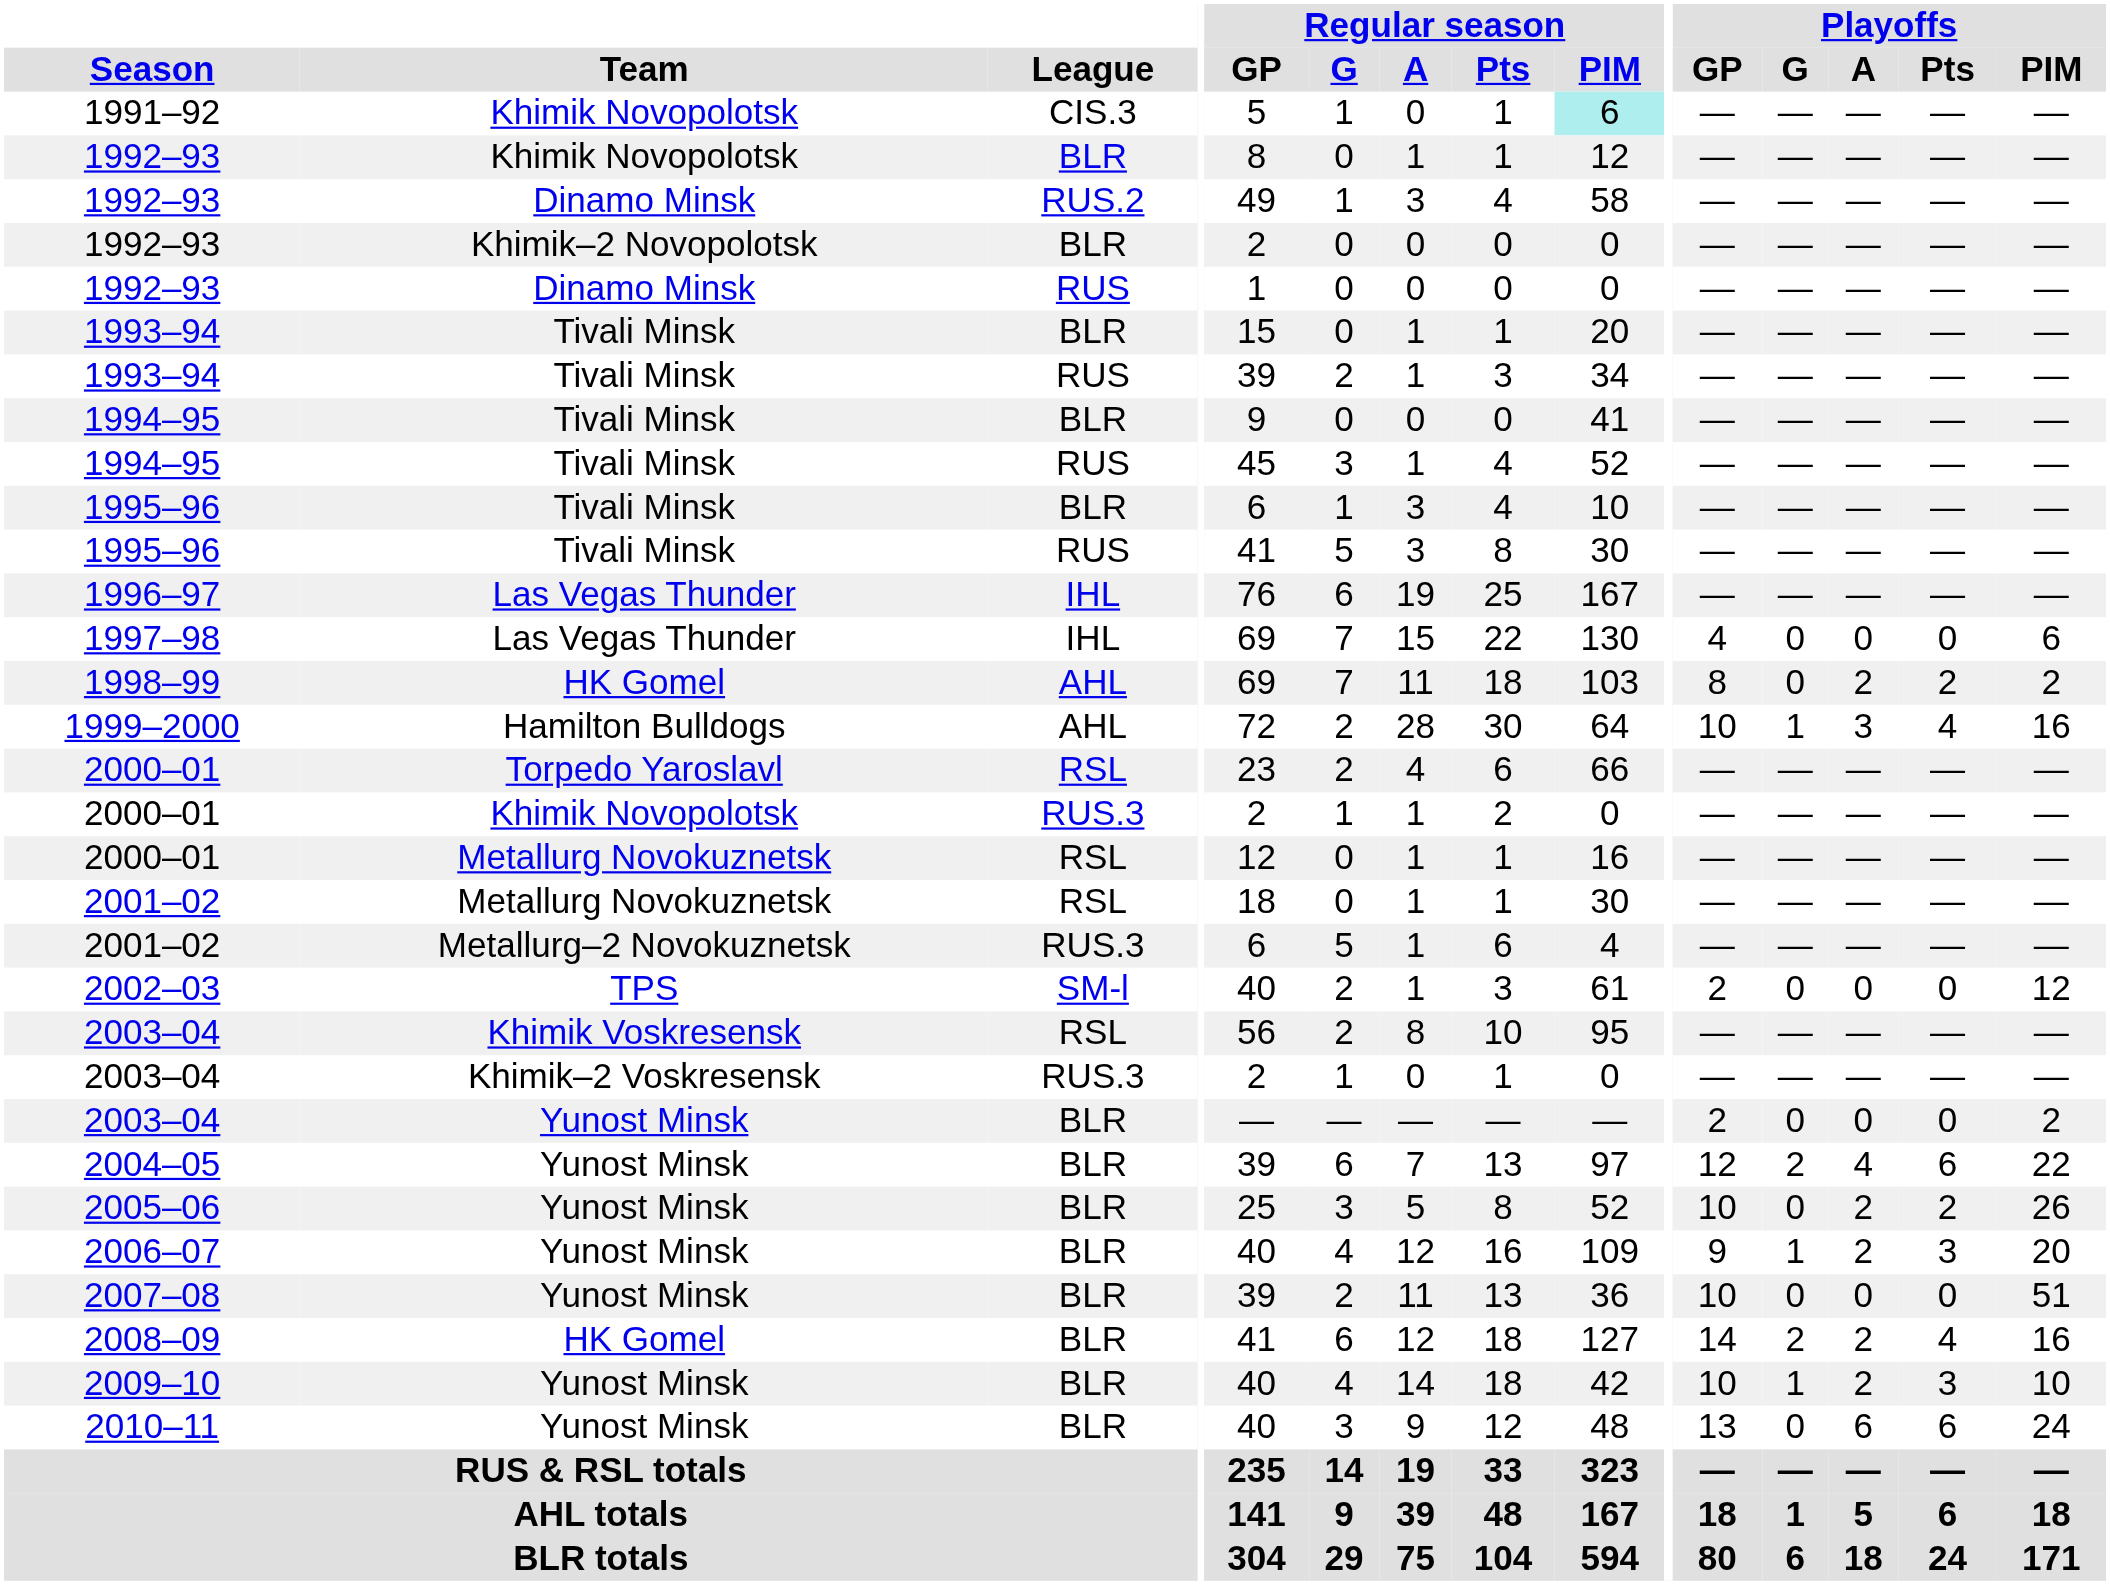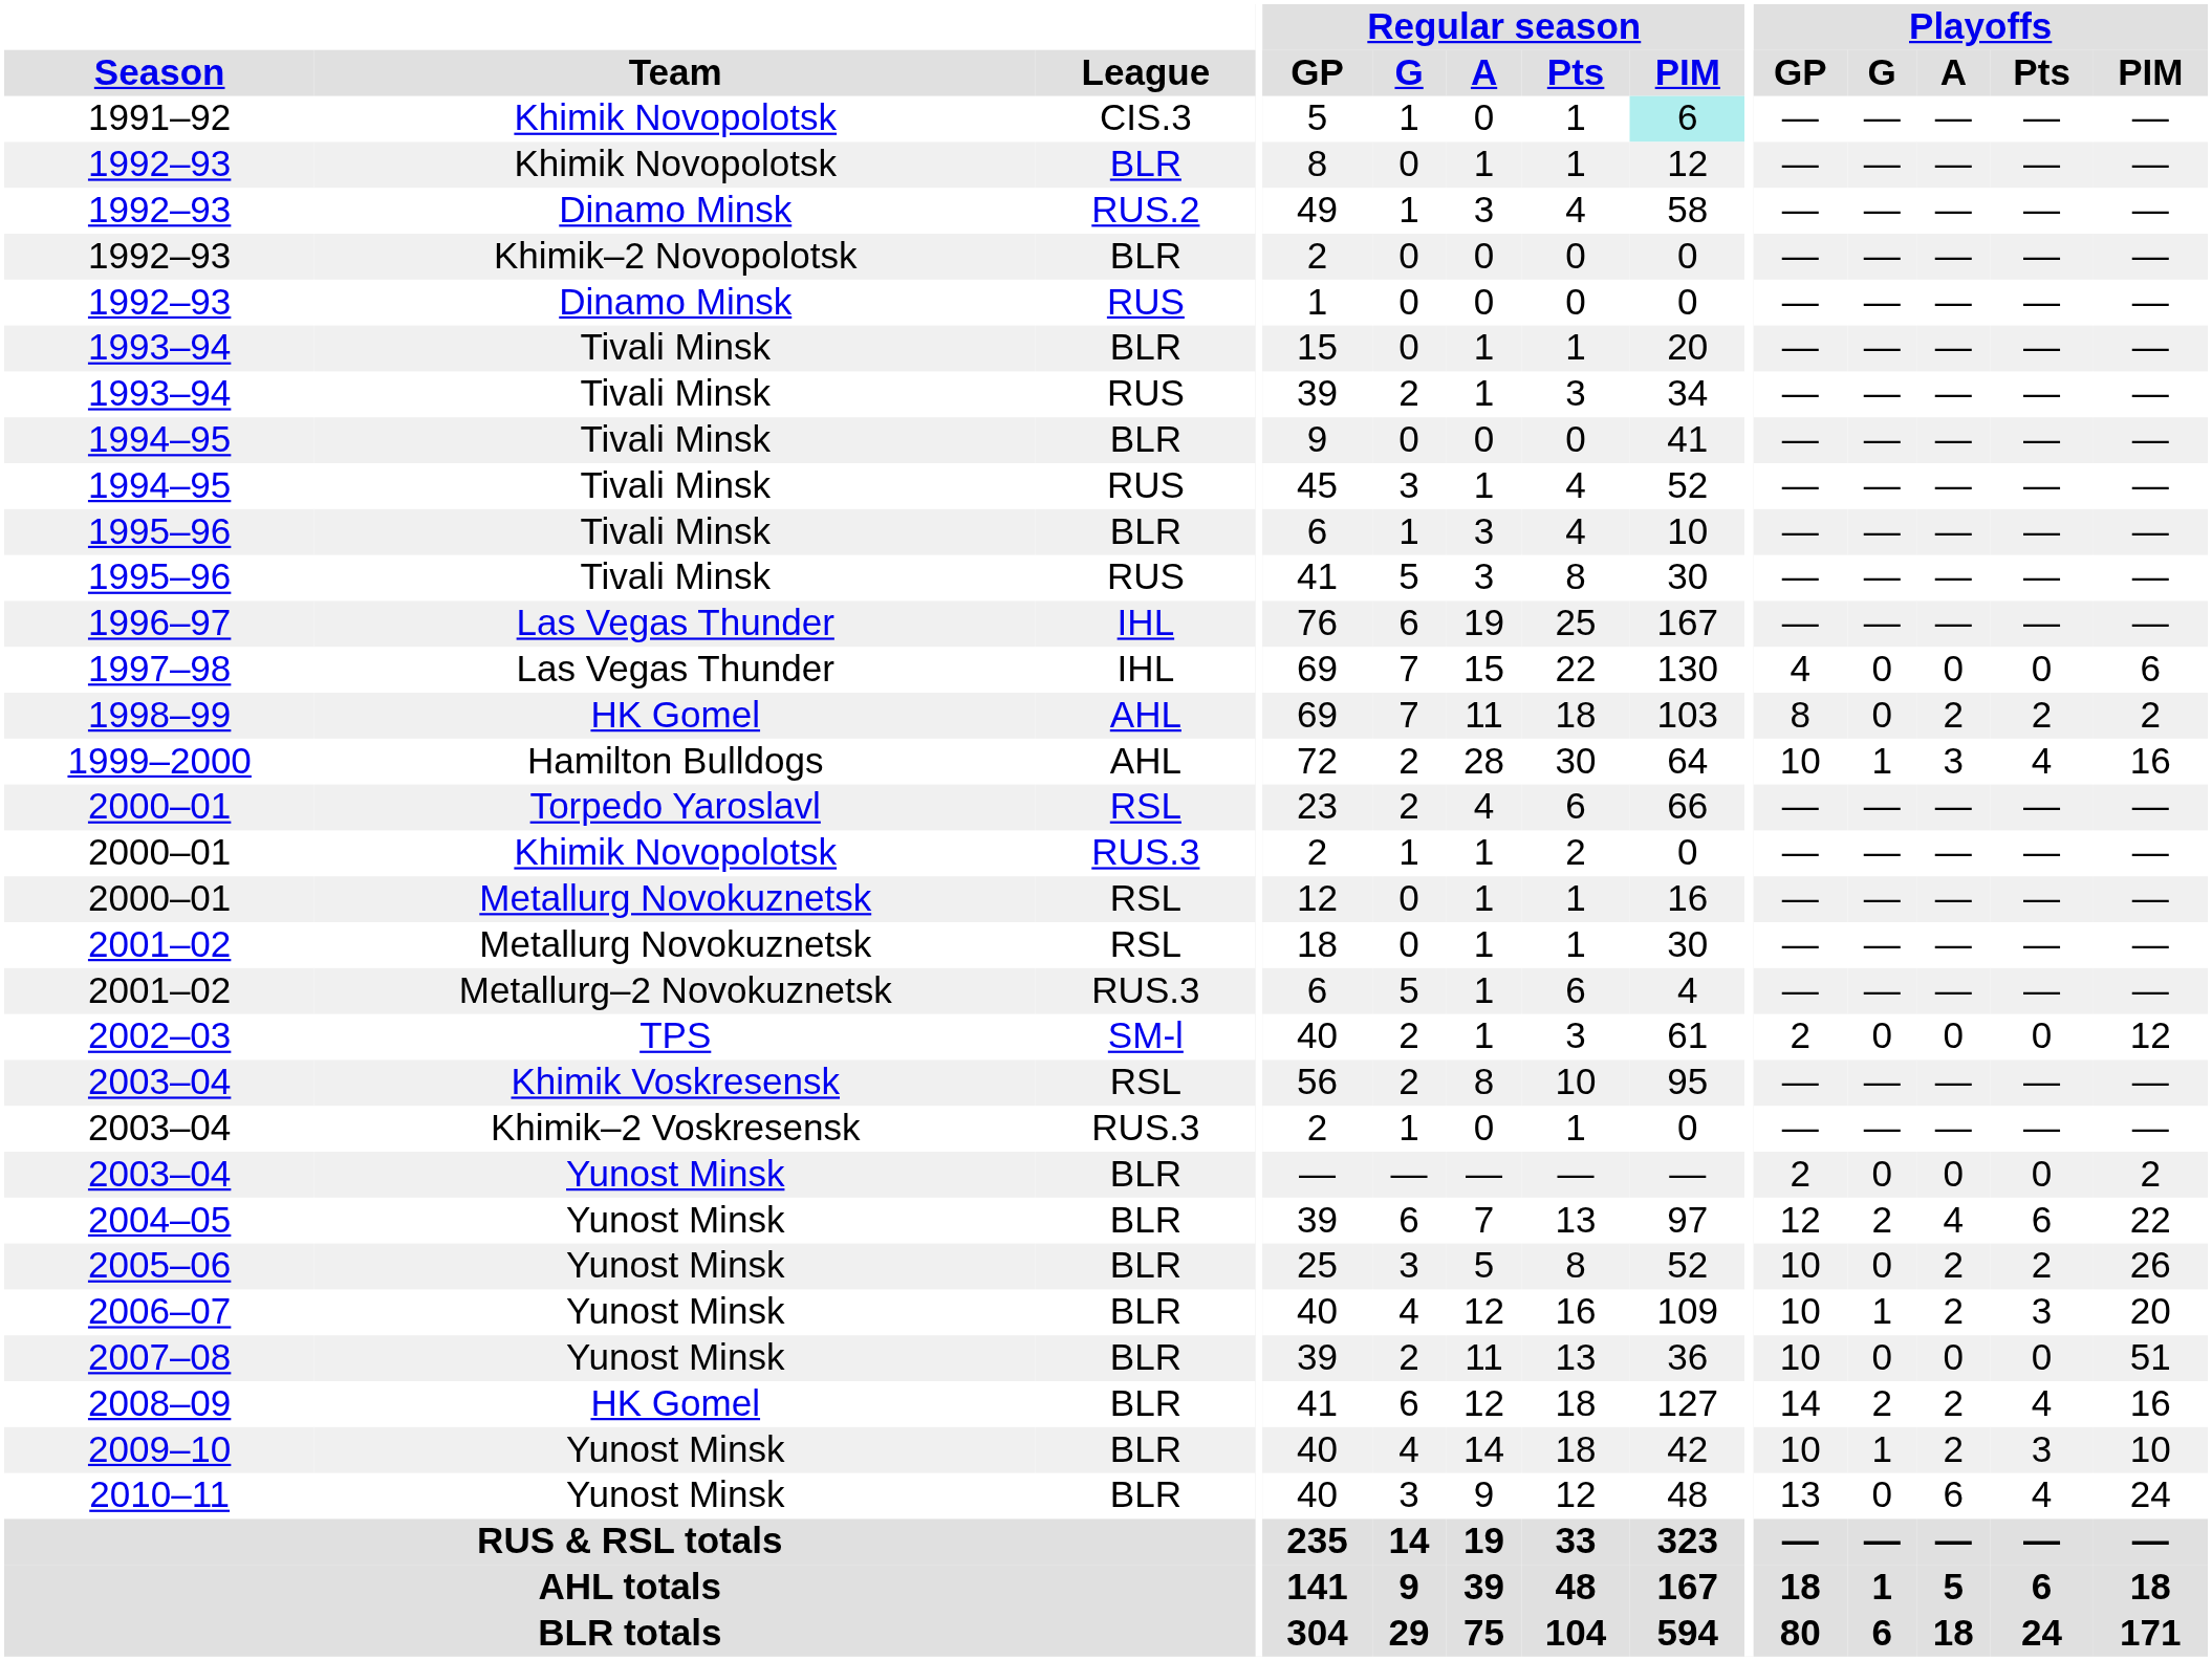 <table border="0" cellpadding="1" cellspacing="0" style="text-align:center; width:60em">
 <tr bgcolor="#e0e0e0">
 <th colspan="3" bgcolor="#ffffff"></th>
 <th rowspan="99" bgcolor="#ffffff"></th>
 <th colspan="5"><a href='#'>Regular season</a></th>
 <th rowspan="99" bgcolor="#ffffff"></th>
 <th colspan="5"><a href='#'>Playoffs</a></th>
 </tr>
 <tr bgcolor="#e0e0e0">
 <th><a href='#'>Season</a></th>
 <th>Team</th>
 <th>League</th>
 <th>GP</th>
 <th><a href='#'>G</a></th>
 <th><a href='#'>A</a></th>
 <th><a href='#'>Pts</a></th>
 <th><a href='#'>PIM</a></th>
 <th>GP</th>
 <th>G</th>
 <th>A</th>
 <th>Pts</th>
 <th>PIM</th>
 </tr>
 <tr>
 <td>1991–92</td>
 <td><a href='#'>Khimik Novopolotsk</a></td>
 <td>CIS.3</td>
 <td>5</td>
 <td>1</td>
 <td>0</td>
 <td>1</td>
 <td style="background: paleturquoise;">6</td>
 <td>—</td>
 <td>—</td>
 <td>—</td>
 <td>—</td>
 <td>—</td>
 </tr>
 <tr bgcolor="#f0f0f0">
 <td><a href='#'>1992–93</a></td>
 <td>Khimik Novopolotsk</td>
 <td><a href='#'>BLR</a></td>
 <td>8</td>
 <td>0</td>
 <td>1</td>
 <td>1</td>
 <td>12</td>
 <td>—</td>
 <td>—</td>
 <td>—</td>
 <td>—</td>
 <td>—</td>
 </tr>
 <tr>
 <td><a href='#'>1992–93</a></td>
 <td><a href='#'>Dinamo Minsk</a></td>
 <td><a href='#'>RUS.2</a></td>
 <td>49</td>
 <td>1</td>
 <td>3</td>
 <td>4</td>
 <td>58</td>
 <td>—</td>
 <td>—</td>
 <td>—</td>
 <td>—</td>
 <td>—</td>
 </tr>
 <tr bgcolor="#f0f0f0">
 <td>1992–93</td>
 <td>Khimik–2 Novopolotsk</td>
 <td>BLR</td>
 <td>2</td>
 <td>0</td>
 <td>0</td>
 <td>0</td>
 <td>0</td>
 <td>—</td>
 <td>—</td>
 <td>—</td>
 <td>—</td>
 <td>—</td>
 </tr>
 <tr>
 <td><a href='#'>1992–93</a></td>
 <td><a href='#'>Dinamo Minsk</a></td>
 <td><a href='#'>RUS</a></td>
 <td>1</td>
 <td>0</td>
 <td>0</td>
 <td>0</td>
 <td>0</td>
 <td>—</td>
 <td>—</td>
 <td>—</td>
 <td>—</td>
 <td>—</td>
 </tr>
 <tr bgcolor="#f0f0f0">
 <td><a href='#'>1993–94</a></td>
 <td>Tivali Minsk</td>
 <td>BLR</td>
 <td>15</td>
 <td>0</td>
 <td>1</td>
 <td>1</td>
 <td>20</td>
 <td>—</td>
 <td>—</td>
 <td>—</td>
 <td>—</td>
 <td>—</td>
 </tr>
 <tr>
 <td><a href='#'>1993–94</a></td>
 <td>Tivali Minsk</td>
 <td>RUS</td>
 <td>39</td>
 <td>2</td>
 <td>1</td>
 <td>3</td>
 <td>34</td>
 <td>—</td>
 <td>—</td>
 <td>—</td>
 <td>—</td>
 <td>—</td>
 </tr>
 <tr bgcolor="#f0f0f0">
 <td><a href='#'>1994–95</a></td>
 <td>Tivali Minsk</td>
 <td>BLR</td>
 <td>9</td>
 <td>0</td>
 <td>0</td>
 <td>0</td>
 <td>41</td>
 <td>—</td>
 <td>—</td>
 <td>—</td>
 <td>—</td>
 <td>—</td>
 </tr>
 <tr>
 <td><a href='#'>1994–95</a></td>
 <td>Tivali Minsk</td>
 <td>RUS</td>
 <td>45</td>
 <td>3</td>
 <td>1</td>
 <td>4</td>
 <td>52</td>
 <td>—</td>
 <td>—</td>
 <td>—</td>
 <td>—</td>
 <td>—</td>
 </tr>
 <tr bgcolor="#f0f0f0">
 <td><a href='#'>1995–96</a></td>
 <td>Tivali Minsk</td>
 <td>BLR</td>
 <td>6</td>
 <td>1</td>
 <td>3</td>
 <td>4</td>
 <td>10</td>
 <td>—</td>
 <td>—</td>
 <td>—</td>
 <td>—</td>
 <td>—</td>
 </tr>
 <tr>
 <td><a href='#'>1995–96</a></td>
 <td>Tivali Minsk</td>
 <td>RUS</td>
 <td>41</td>
 <td>5</td>
 <td>3</td>
 <td>8</td>
 <td>30</td>
 <td>—</td>
 <td>—</td>
 <td>—</td>
 <td>—</td>
 <td>—</td>
 </tr>
 <tr bgcolor="#f0f0f0">
 <td><a href='#'>1996–97</a></td>
 <td><a href='#'>Las Vegas Thunder</a></td>
 <td><a href='#'>IHL</a></td>
 <td>76</td>
 <td>6</td>
 <td>19</td>
 <td>25</td>
 <td>167</td>
 <td>—</td>
 <td>—</td>
 <td>—</td>
 <td>—</td>
 <td>—</td>
 </tr>
 <tr>
 <td><a href='#'>1997–98</a></td>
 <td>Las Vegas Thunder</td>
 <td>IHL</td>
 <td>69</td>
 <td>7</td>
 <td>15</td>
 <td>22</td>
 <td>130</td>
 <td>4</td>
 <td>0</td>
 <td>0</td>
 <td>0</td>
 <td>6</td>
 </tr>
 <tr bgcolor="#f0f0f0">
 <td><a href='#'>1998–99</a></td>
 <td><a href='#'>HK Gomel</a></td>
 <td><a href='#'>AHL</a></td>
 <td>69</td>
 <td>7</td>
 <td>11</td>
 <td>18</td>
 <td>103</td>
 <td>8</td>
 <td>0</td>
 <td>2</td>
 <td>2</td>
 <td>2</td>
 </tr>
 <tr>
 <td><a href='#'>1999–2000</a></td>
 <td>Hamilton Bulldogs</td>
 <td>AHL</td>
 <td>72</td>
 <td>2</td>
 <td>28</td>
 <td>30</td>
 <td>64</td>
 <td>10</td>
 <td>1</td>
 <td>3</td>
 <td>4</td>
 <td>16</td>
 </tr>
 <tr bgcolor="#f0f0f0">
 <td><a href='#'>2000–01</a></td>
 <td><a href='#'>Torpedo Yaroslavl</a></td>
 <td><a href='#'>RSL</a></td>
 <td>23</td>
 <td>2</td>
 <td>4</td>
 <td>6</td>
 <td>66</td>
 <td>—</td>
 <td>—</td>
 <td>—</td>
 <td>—</td>
 <td>—</td>
 </tr>
 <tr>
 <td>2000–01</td>
 <td><a href='#'>Khimik Novopolotsk</a></td>
 <td><a href='#'>RUS.3</a></td>
 <td>2</td>
 <td>1</td>
 <td>1</td>
 <td>2</td>
 <td>0</td>
 <td>—</td>
 <td>—</td>
 <td>—</td>
 <td>—</td>
 <td>—</td>
 </tr>
 <tr bgcolor="#f0f0f0">
 <td>2000–01</td>
 <td><a href='#'>Metallurg Novokuznetsk</a></td>
 <td>RSL</td>
 <td>12</td>
 <td>0</td>
 <td>1</td>
 <td>1</td>
 <td>16</td>
 <td>—</td>
 <td>—</td>
 <td>—</td>
 <td>—</td>
 <td>—</td>
 </tr>
 <tr>
 <td><a href='#'>2001–02</a></td>
 <td>Metallurg Novokuznetsk</td>
 <td>RSL</td>
 <td>18</td>
 <td>0</td>
 <td>1</td>
 <td>1</td>
 <td>30</td>
 <td>—</td>
 <td>—</td>
 <td>—</td>
 <td>—</td>
 <td>—</td>
 </tr>
 <tr bgcolor="#f0f0f0">
 <td>2001–02</td>
 <td>Metallurg–2 Novokuznetsk</td>
 <td>RUS.3</td>
 <td>6</td>
 <td>5</td>
 <td>1</td>
 <td>6</td>
 <td>4</td>
 <td>—</td>
 <td>—</td>
 <td>—</td>
 <td>—</td>
 <td>—</td>
 </tr>
 <tr>
 <td><a href='#'>2002–03</a></td>
 <td><a href='#'>TPS</a></td>
 <td><a href='#'>SM-l</a></td>
 <td>40</td>
 <td>2</td>
 <td>1</td>
 <td>3</td>
 <td>61</td>
 <td>2</td>
 <td>0</td>
 <td>0</td>
 <td>0</td>
 <td>12</td>
 </tr>
 <tr bgcolor="#f0f0f0">
 <td><a href='#'>2003–04</a></td>
 <td><a href='#'>Khimik Voskresensk</a></td>
 <td>RSL</td>
 <td>56</td>
 <td>2</td>
 <td>8</td>
 <td>10</td>
 <td>95</td>
 <td>—</td>
 <td>—</td>
 <td>—</td>
 <td>—</td>
 <td>—</td>
 </tr>
 <tr>
 <td>2003–04</td>
 <td>Khimik–2 Voskresensk</td>
 <td>RUS.3</td>
 <td>2</td>
 <td>1</td>
 <td>0</td>
 <td>1</td>
 <td>0</td>
 <td>—</td>
 <td>—</td>
 <td>—</td>
 <td>—</td>
 <td>—</td>
 </tr>
 <tr bgcolor="#f0f0f0">
 <td><a href='#'>2003–04</a></td>
 <td><a href='#'>Yunost Minsk</a></td>
 <td>BLR</td>
 <td>—</td>
 <td>—</td>
 <td>—</td>
 <td>—</td>
 <td>—</td>
 <td>2</td>
 <td>0</td>
 <td>0</td>
 <td>0</td>
 <td>2</td>
 </tr>
 <tr>
 <td><a href='#'>2004–05</a></td>
 <td>Yunost Minsk</td>
 <td>BLR</td>
 <td>39</td>
 <td>6</td>
 <td>7</td>
 <td>13</td>
 <td>97</td>
 <td>12</td>
 <td>2</td>
 <td>4</td>
 <td>6</td>
 <td>22</td>
 </tr>
 <tr bgcolor="#f0f0f0">
 <td><a href='#'>2005–06</a></td>
 <td>Yunost Minsk</td>
 <td>BLR</td>
 <td>25</td>
 <td>3</td>
 <td>5</td>
 <td>8</td>
 <td>52</td>
 <td>10</td>
 <td>0</td>
 <td>2</td>
 <td>2</td>
 <td>26</td>
 </tr>
 <tr>
 <td><a href='#'>2006–07</a></td>
 <td>Yunost Minsk</td>
 <td>BLR</td>
 <td>40</td>
 <td>4</td>
 <td>12</td>
 <td>16</td>
 <td>109</td>
-<td>9</td>
+<td>10</td>
 <td>1</td>
 <td>2</td>
 <td>3</td>
 <td>20</td>
 </tr>
 <tr bgcolor="#f0f0f0">
 <td><a href='#'>2007–08</a></td>
 <td>Yunost Minsk</td>
 <td>BLR</td>
 <td>39</td>
 <td>2</td>
 <td>11</td>
 <td>13</td>
 <td>36</td>
 <td>10</td>
 <td>0</td>
 <td>0</td>
 <td>0</td>
 <td>51</td>
 </tr>
 <tr>
 <td><a href='#'>2008–09</a></td>
 <td><a href='#'>HK Gomel</a></td>
 <td>BLR</td>
 <td>41</td>
 <td>6</td>
 <td>12</td>
 <td>18</td>
 <td>127</td>
 <td>14</td>
 <td>2</td>
 <td>2</td>
 <td>4</td>
 <td>16</td>
 </tr>
 <tr bgcolor="#f0f0f0">
 <td><a href='#'>2009–10</a></td>
 <td>Yunost Minsk</td>
 <td>BLR</td>
 <td>40</td>
 <td>4</td>
 <td>14</td>
 <td>18</td>
 <td>42</td>
 <td>10</td>
 <td>1</td>
 <td>2</td>
 <td>3</td>
 <td>10</td>
 </tr>
 <tr>
 <td><a href='#'>2010–11</a></td>
 <td>Yunost Minsk</td>
 <td>BLR</td>
 <td>40</td>
 <td>3</td>
 <td>9</td>
 <td>12</td>
 <td>48</td>
 <td>13</td>
 <td>0</td>
 <td>6</td>
-<td>6</td>
+<td>4</td>
 <td>24</td>
 </tr>
 <tr bgcolor="#e0e0e0">
 <th colspan="3">RUS & RSL totals</th>
 <th>235</th>
 <th>14</th>
 <th>19</th>
 <th>33</th>
 <th>323</th>
 <th>—</th>
 <th>—</th>
 <th>—</th>
 <th>—</th>
 <th>—</th>
 </tr>
 <tr bgcolor="#e0e0e0">
 <th colspan="3">AHL totals</th>
 <th>141</th>
 <th>9</th>
 <th>39</th>
 <th>48</th>
 <th>167</th>
 <th>18</th>
 <th>1</th>
 <th>5</th>
 <th>6</th>
 <th>18</th>
 </tr>
 <tr bgcolor="#e0e0e0">
 <th colspan="3">BLR totals</th>
 <th>304</th>
 <th>29</th>
 <th>75</th>
 <th>104</th>
 <th>594</th>
 <th>80</th>
 <th>6</th>
 <th>18</th>
 <th>24</th>
 <th>171</th>
 </tr>
 </table>
